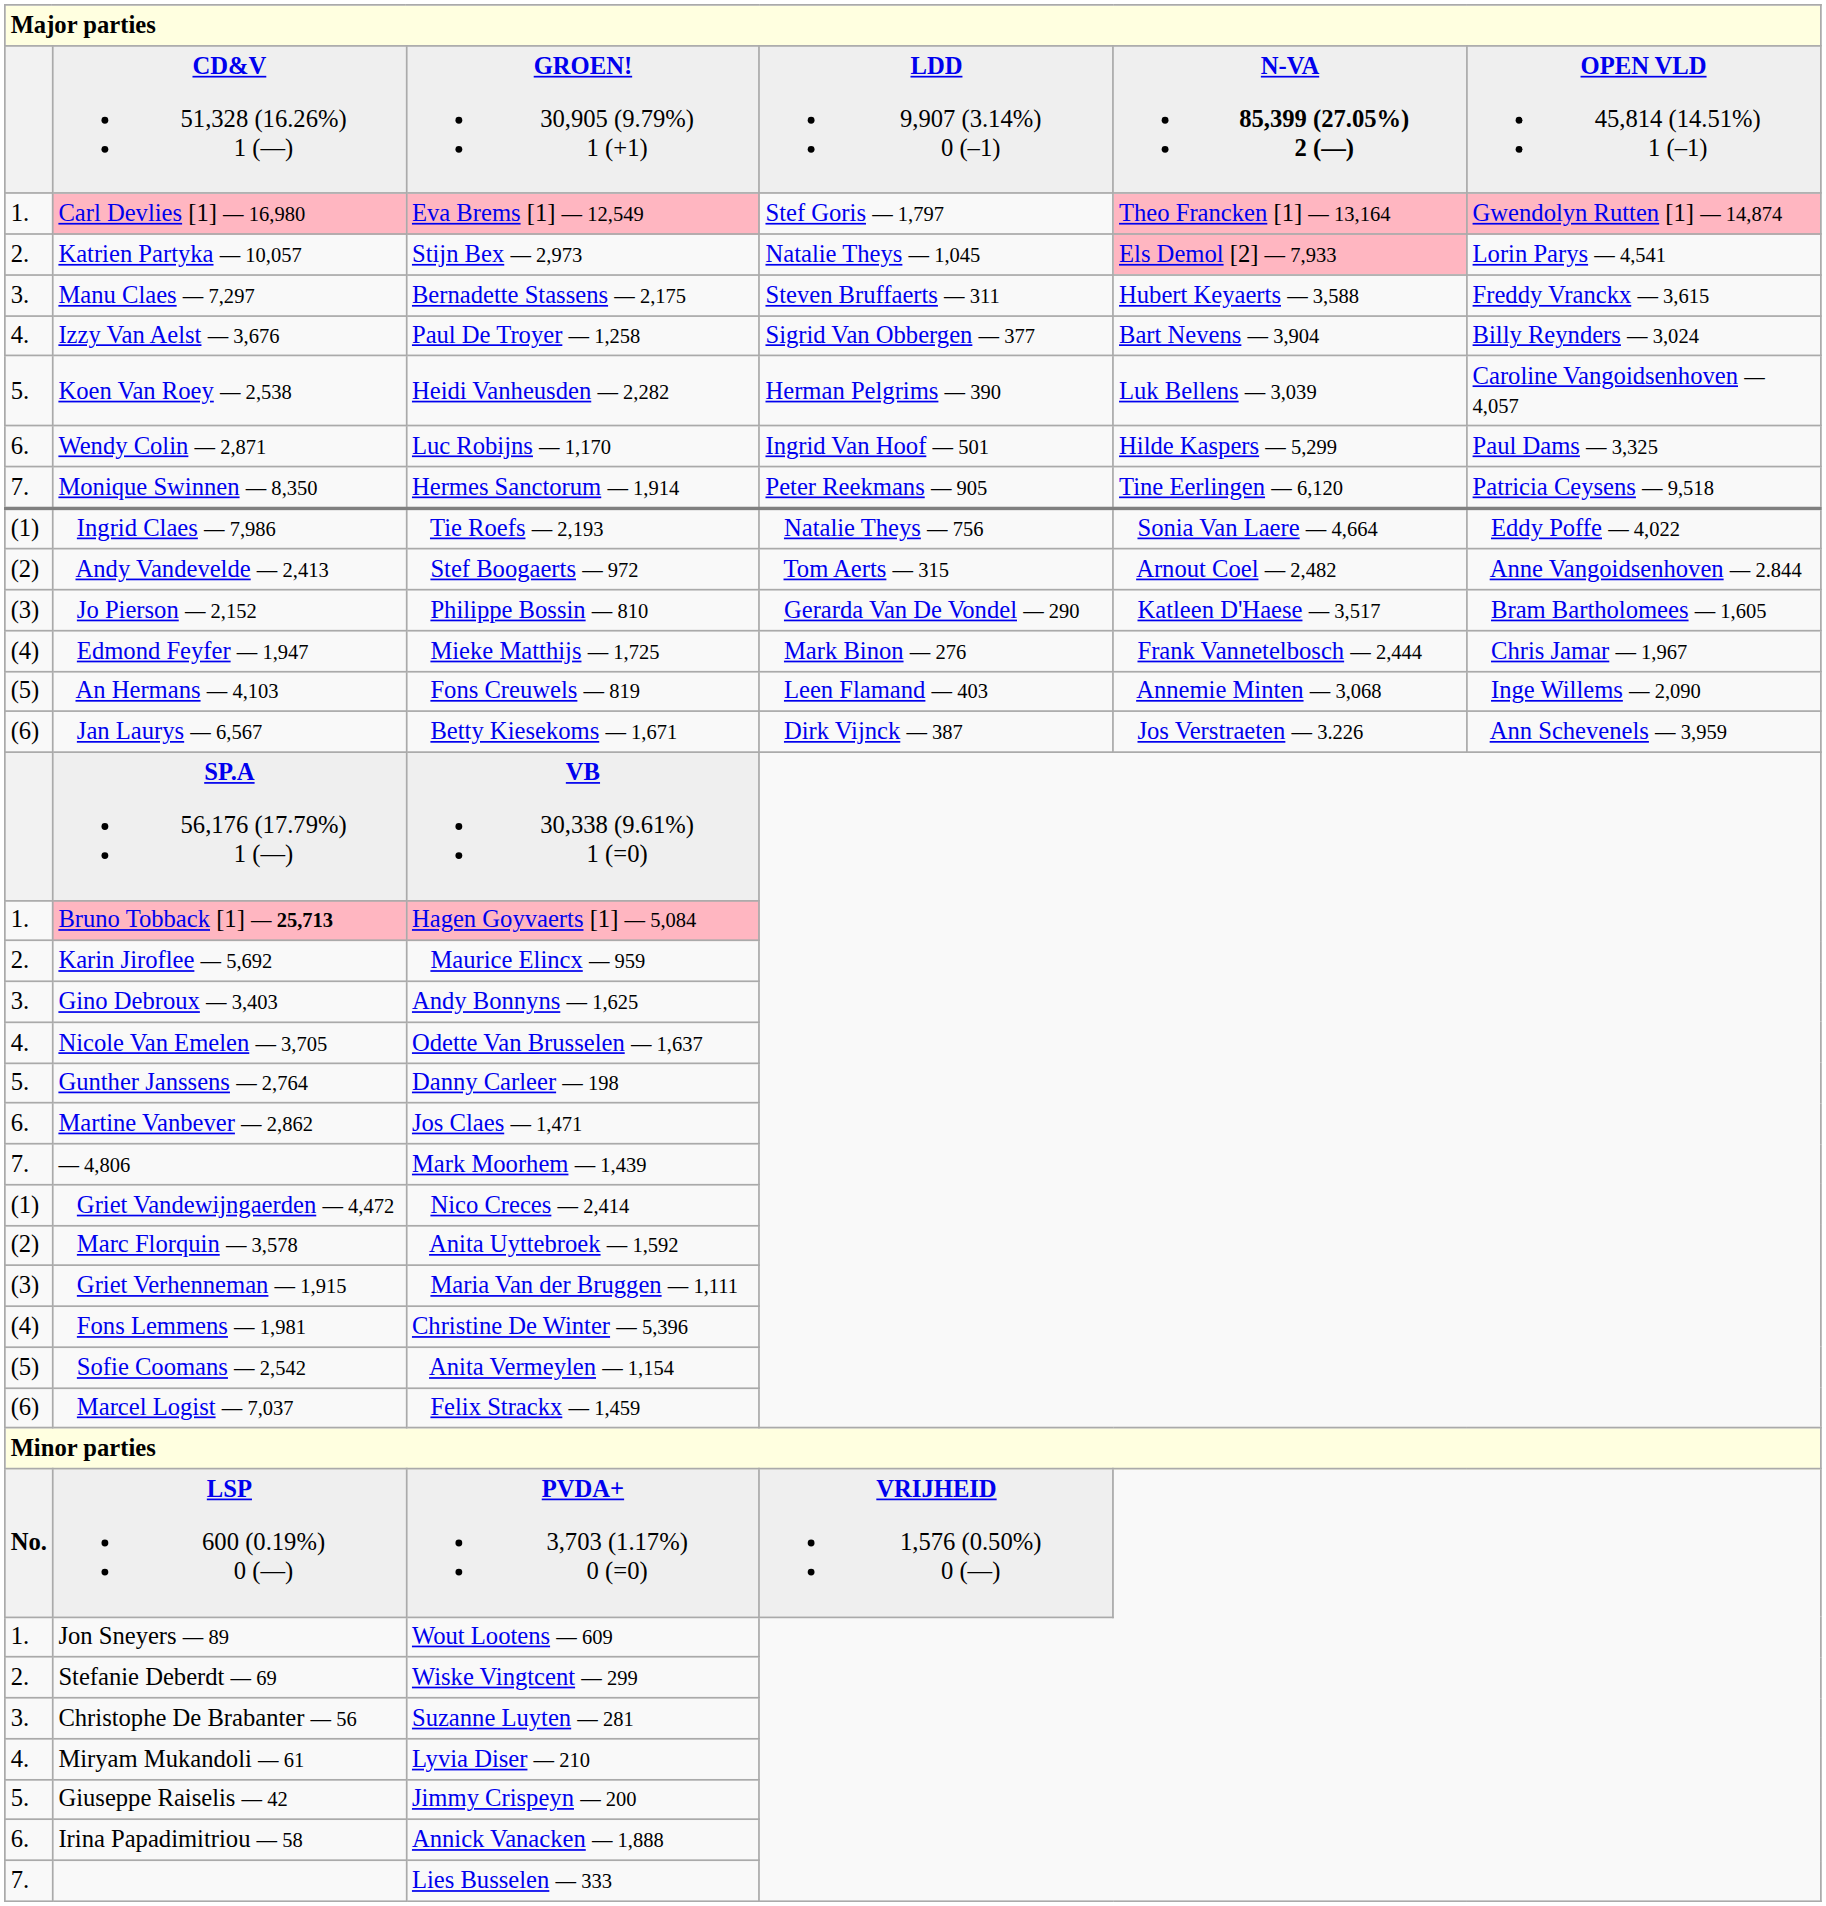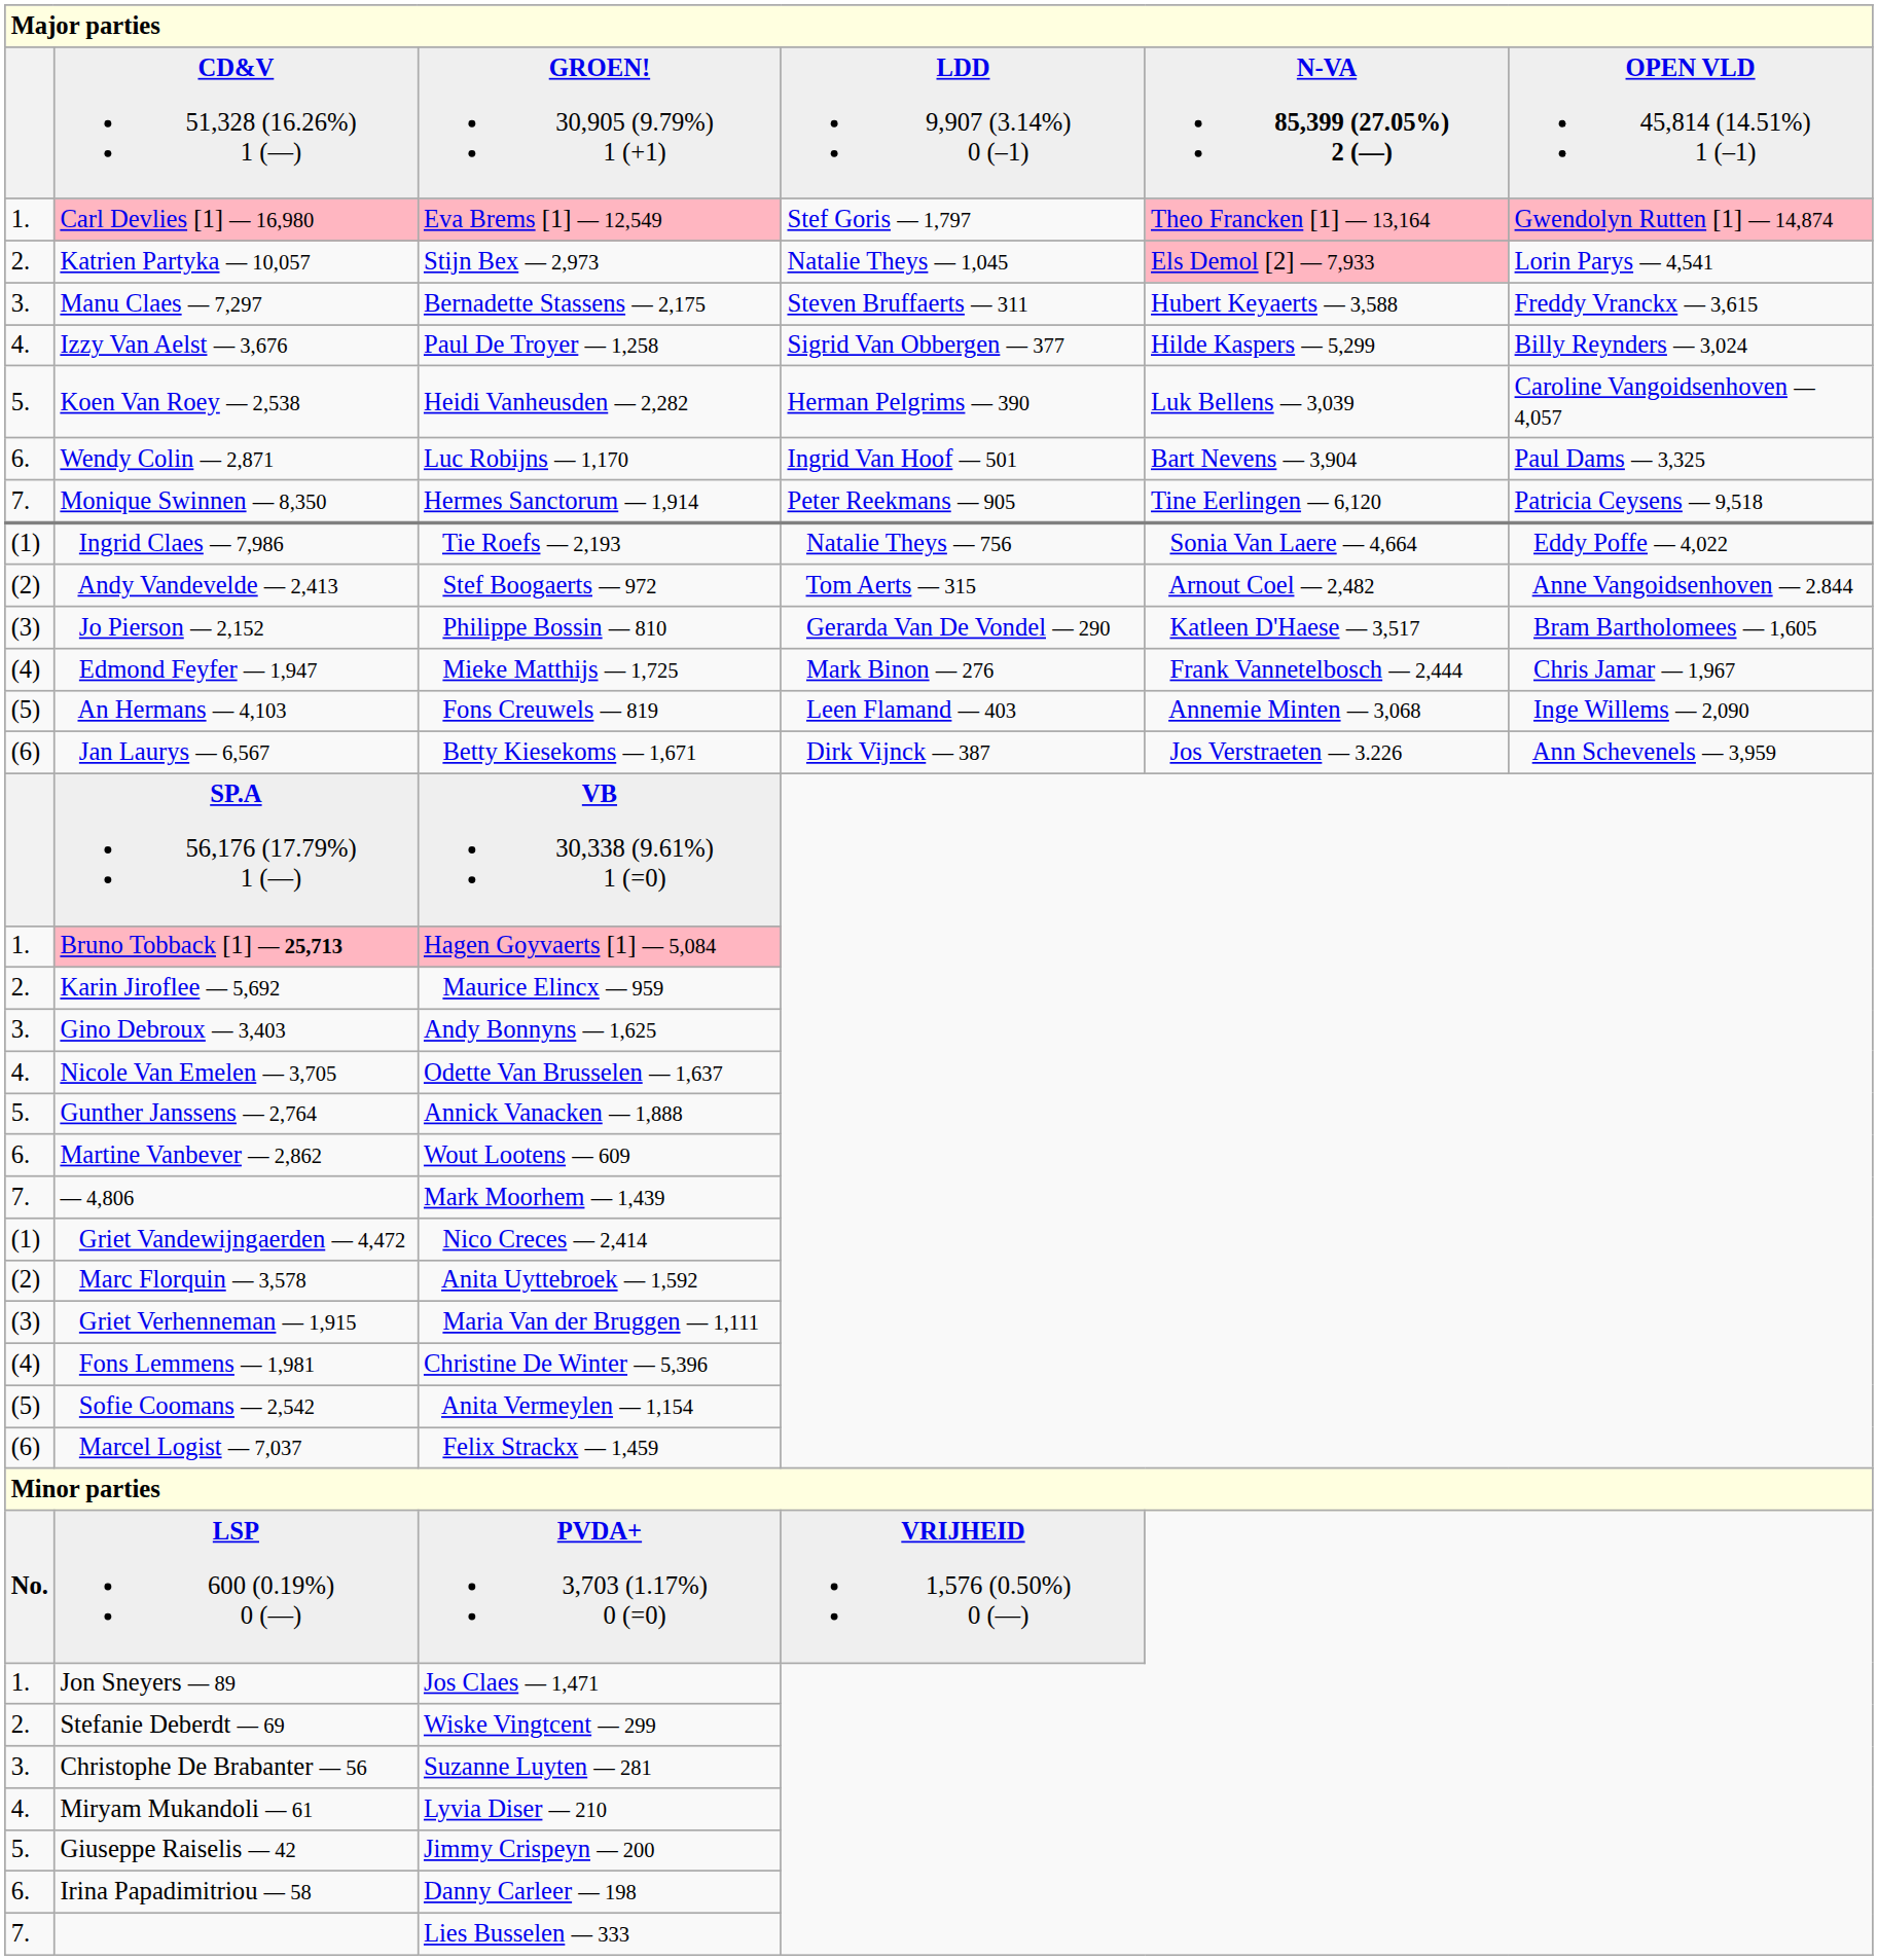 <table class="wikitable" style=text-align:left;font-size:90%>
 <tr>
 <td bgcolor=lightyellow colspan=6><strong>Major parties</strong></td>
 </tr>
 <tr>
 <th></th>
 <td bgcolor=efefef width=200 align=center><strong>  <a href='#'>CD&V</a> </strong><br><ul><li>51,328 (16.26%)</li><li>1 (—)</li></ul></td>
 <td bgcolor=efefef width=200 align=center><strong>  <a href='#'>GROEN!</a></strong><br><ul><li>30,905 (9.79%)</li><li>1 (+1)</li></ul></td>
 <td bgcolor=efefef width=200 align=center><strong>  <a href='#'>LDD</a></strong><br><ul><li>9,907 (3.14%)</li><li>0 (–1)</li></ul></td>
 <td bgcolor=efefef width=200 align=center><strong>  <a href='#'>N-VA</a></strong><br><ul><li><strong>85,399 (27.05%)</strong></li><li><strong>2 (—)</strong></li></ul></td>
 <td bgcolor=efefef width=200 align=center><strong>  <a href='#'>OPEN VLD</a></strong><br><ul><li>45,814 (14.51%)</li><li>1 (–1)</li></ul></td>
 </tr>
 <tr>
 <td>1.</td>
 <td bgcolor=lightpink><a href='#'>Carl Devlies</a> [1] <small>— 16,980</small></td>
 <td bgcolor=lightpink><a href='#'>Eva Brems</a> [1] <small>— 12,549</small></td>
 <td><a href='#'>Stef Goris</a> <small>— 1,797	</small></td>
 <td bgcolor=lightpink><a href='#'>Theo Francken</a> [1] <small>— 13,164</small></td>
 <td bgcolor=lightpink><a href='#'>Gwendolyn Rutten</a> [1] <small>— 14,874</small></td>
 </tr>
 <tr>
 <td>2.</td>
 <td><a href='#'>Katrien Partyka</a> <small>— 10,057</small></td>
 <td><a href='#'>Stijn Bex</a> <small>— 2,973</small></td>
 <td><a href='#'>Natalie Theys</a> <small>— 1,045</small></td>
 <td bgcolor=lightpink><a href='#'>Els Demol</a> [2] <small>— 7,933</small></td>
 <td><a href='#'>Lorin Parys</a> <small>— 4,541</small></td>
 </tr>
 <tr>
 <td>3.</td>
 <td><a href='#'>Manu Claes</a> <small>— 7,297</small></td>
 <td><a href='#'>Bernadette Stassens</a> <small>— 2,175</small></td>
 <td><a href='#'>Steven Bruffaerts</a> <small>— 311</small></td>
 <td><a href='#'>Hubert Keyaerts</a> <small>— 3,588</small></td>
 <td><a href='#'>Freddy Vranckx</a> <small>— 3,615</small></td>
 </tr>
 <tr>
 <td>4.</td>
 <td><a href='#'>Izzy Van Aelst</a> <small>— 3,676</small></td>
 <td><a href='#'>Paul De Troyer</a> <small>— 1,258</small></td>
 <td><a href='#'>Sigrid Van Obbergen</a> <small>— 377</small></td>
-<td><a href='#'>Bart Nevens</a> <small>— 3,904</small></td>
+<td><a href='#'>Hilde Kaspers</a> <small>— 5,299</small></td>
 <td><a href='#'>Billy Reynders</a> <small>— 3,024</small></td>
 </tr>
 <tr>
 <td>5.</td>
 <td><a href='#'>Koen Van Roey</a> <small>— 2,538</small></td>
 <td><a href='#'>Heidi Vanheusden</a> <small>— 2,282</small></td>
 <td><a href='#'>Herman Pelgrims</a> <small>— 390</small></td>
 <td><a href='#'>Luk Bellens</a> <small>— 3,039</small></td>
 <td><a href='#'>Caroline Vangoidsenhoven</a> <small>— 4,057</small></td>
 </tr>
 <tr>
 <td>6.</td>
 <td><a href='#'>Wendy Colin</a> <small>— 2,871</small></td>
 <td><a href='#'>Luc Robijns</a> <small>— 1,170</small></td>
 <td><a href='#'>Ingrid Van Hoof</a> <small>— 501</small></td>
-<td><a href='#'>Hilde Kaspers</a> <small>— 5,299</small></td>
+<td><a href='#'>Bart Nevens</a> <small>— 3,904</small></td>
 <td><a href='#'>Paul Dams</a> <small>— 3,325</small></td>
 </tr>
 <tr>
 <td>7.</td>
 <td><a href='#'>Monique Swinnen</a> <small>— 8,350</small></td>
 <td><a href='#'>Hermes Sanctorum</a> <small>— 1,914</small></td>
 <td><a href='#'>Peter Reekmans</a>	<small>— 905</small></td>
 <td><a href='#'>Tine Eerlingen</a> <small>— 6,120</small></td>
 <td><a href='#'>Patricia Ceysens</a> <small>— 9,518</small></td>
 </tr>
 <tr style="border-top:2px solid gray;">
 <td>(1)</td>
 <td>   <a href='#'>Ingrid Claes</a> <small>— 7,986</small></td>
 <td>   <a href='#'>Tie Roefs</a> <small>— 2,193</small></td>
 <td>   <a href='#'>Natalie Theys</a> <small>— 756</small></td>
 <td>   <a href='#'>Sonia Van Laere</a> <small>— 4,664 	</small></td>
 <td>   <a href='#'>Eddy Poffe</a> <small>— 4,022</small></td>
 </tr>
 <tr>
 <td>(2)</td>
 <td>   <a href='#'>Andy Vandevelde</a> <small>— 2,413</small></td>
 <td>   <a href='#'>Stef Boogaerts</a> <small>— 972</small></td>
 <td>   <a href='#'>Tom Aerts</a> <small>— 315</small></td>
 <td>   <a href='#'>Arnout Coel</a> <small>— 2,482</small></td>
 <td>   <a href='#'>Anne Vangoidsenhoven</a> <small>— 2.844</small></td>
 </tr>
 <tr>
 <td>(3)</td>
 <td>   <a href='#'>Jo Pierson</a> <small>— 2,152</small></td>
 <td>   <a href='#'>Philippe Bossin</a> <small>— 810</small></td>
 <td>   <a href='#'>Gerarda Van De Vondel</a> <small>— 290</small></td>
 <td>   <a href='#'>Katleen D'Haese</a> <small>— 3,517</small></td>
 <td>   <a href='#'>Bram Bartholomees</a> <small>— 1,605</small></td>
 </tr>
 <tr>
 <td>(4)</td>
 <td>   <a href='#'>Edmond Feyfer</a> <small>— 1,947</small></td>
 <td>   <a href='#'>Mieke Matthijs</a> <small>— 1,725</small></td>
 <td>   <a href='#'>Mark Binon</a> <small>— 276</small></td>
 <td>   <a href='#'>Frank Vannetelbosch</a> <small>— 2,444</small></td>
 <td>   <a href='#'>Chris Jamar</a> <small>— 1,967</small></td>
 </tr>
 <tr>
 <td>(5)</td>
 <td>   <a href='#'>An Hermans</a> <small>— 4,103</small></td>
 <td>   <a href='#'>Fons Creuwels</a> <small>— 819</small></td>
 <td>   <a href='#'>Leen Flamand</a> <small>— 403 	</small></td>
 <td>   <a href='#'>Annemie Minten</a> <small>— 3,068</small></td>
 <td>   <a href='#'>Inge Willems</a> <small>— 2,090</small></td>
 </tr>
 <tr>
 <td>(6)</td>
 <td>   <a href='#'>Jan Laurys</a> <small>— 6,567</small></td>
 <td>   <a href='#'>Betty Kiesekoms</a> <small>— 1,671</small></td>
 <td>   <a href='#'>Dirk Vijnck</a> <small>— 387</small></td>
 <td>   <a href='#'>Jos Verstraeten</a> <small>— 3.226</small></td>
 <td>   <a href='#'>Ann Schevenels</a> <small>— 3,959</small></td>
 </tr>
 <tr>
 <th></th>
 <td bgcolor=efefef width=200 align=center><strong> <a href='#'>SP.A</a> </strong><br><ul><li>56,176 (17.79%)</li><li>1 (—)</li></ul></td>
 <td bgcolor=efefef width=200 align=center><strong> <a href='#'>VB</a></strong><br><ul><li>30,338 (9.61%)</li><li>1 (=0)</li></ul></td>
 </tr>
 <tr>
 <td>1.</td>
 <td bgcolor=lightpink><a href='#'>Bruno Tobback</a> [1] <small>— <strong>25,713</strong></small></td>
 <td bgcolor=lightpink><a href='#'>Hagen Goyvaerts</a> [1] <small>— 5,084</small></td>
 </tr>
 <tr>
 <td>2.</td>
 <td><a href='#'>Karin Jiroflee</a> <small>— 5,692</small></td>
 <td>   <a href='#'>Maurice Elincx</a> <small>— 959</small></td>
 </tr>
 <tr>
 <td>3.</td>
 <td><a href='#'>Gino Debroux</a> <small>— 3,403</small></td>
 <td><a href='#'>Andy Bonnyns</a> <small>— 1,625</small></td>
 </tr>
 <tr>
 <td>4.</td>
 <td><a href='#'>Nicole Van Emelen</a> <small>— 3,705</small></td>
 <td><a href='#'>Odette Van Brusselen</a> <small>— 1,637</small></td>
 </tr>
 <tr>
 <td>5.</td>
 <td><a href='#'>Gunther Janssens</a> <small>— 2,764</small></td>
-<td><a href='#'>Danny Carleer</a> <small>— 198</small></td>
+<td><a href='#'>Annick Vanacken</a> <small>— 1,888</small></td>
 </tr>
 <tr>
 <td>6.</td>
 <td><a href='#'>Martine Vanbever</a> <small>— 2,862</small></td>
-<td><a href='#'>Jos Claes</a> <small>— 1,471</small></td>
+<td><a href='#'>Wout Lootens</a> <small>— 609</small></td>
 </tr>
 <tr>
 <td>7.</td>
 <td> <small>— 4,806</small></td>
 <td><a href='#'>Mark Moorhem</a> <small>— 1,439</small></td>
 </tr>
 <tr>
 <td>(1)</td>
 <td>   <a href='#'>Griet Vandewijngaerden</a> <small>— 4,472</small></td>
 <td>   <a href='#'>Nico Creces</a> <small>— 2,414</small></td>
 </tr>
 <tr>
 <td>(2)</td>
 <td>   <a href='#'>Marc Florquin</a> <small>— 3,578</small></td>
 <td>   <a href='#'>Anita Uyttebroek</a> <small>— 1,592</small></td>
 </tr>
 <tr>
 <td>(3)</td>
 <td>   <a href='#'>Griet Verhenneman</a> <small>— 1,915</small></td>
 <td>   <a href='#'>Maria Van der Bruggen</a> <small>— 1,111</small></td>
 </tr>
 <tr>
 <td>(4)</td>
 <td>   <a href='#'>Fons Lemmens</a> <small>— 1,981</small></td>
 <td><a href='#'>Christine De Winter</a> <small>— 5,396</small></td>
 </tr>
 <tr>
 <td>(5)</td>
 <td>   <a href='#'>Sofie Coomans</a> <small>— 2,542</small></td>
 <td>   <a href='#'>Anita Vermeylen</a> <small>— 1,154</small></td>
 </tr>
 <tr>
 <td>(6)</td>
 <td>   <a href='#'>Marcel Logist</a> <small>— 7,037</small></td>
 <td>   <a href='#'>Felix Strackx</a> <small>— 1,459</small></td>
 </tr>
 <tr>
 <td bgcolor=lightyellow colspan=6><strong>Minor parties</strong></td>
 </tr>
 <tr>
 <th>No.</th>
 <td bgcolor=efefef width=200 align=center><strong>  <a href='#'>LSP</a> </strong><br><ul><li>600 (0.19%)</li><li>0 (—)</li></ul></td>
 <td bgcolor=efefef width=200 align=center><strong>  <a href='#'>PVDA+</a> </strong><br><ul><li>3,703 (1.17%)</li><li>0 (=0)</li></ul></td>
 <td bgcolor=efefef width=200 align=center><strong>  <a href='#'>VRIJHEID</a> </strong><br><ul><li>1,576 (0.50%)</li><li>0 (—)</li></ul></td>
 </tr>
 <tr>
 <td>1.</td>
 <td>Jon Sneyers <small>— 89</small></td>
-<td><a href='#'>Wout Lootens</a> <small>— 609</small></td>
+<td><a href='#'>Jos Claes</a> <small>— 1,471</small></td>
 </tr>
 <tr>
 <td>2.</td>
 <td>Stefanie Deberdt <small>— 69</small></td>
 <td><a href='#'>Wiske Vingtcent</a> <small>— 299</small></td>
 </tr>
 <tr>
 <td>3.</td>
 <td>Christophe De Brabanter <small>— 56</small></td>
 <td><a href='#'>Suzanne Luyten</a> <small>— 281</small></td>
 </tr>
 <tr>
 <td>4.</td>
 <td>Miryam Mukandoli <small>— 61</small></td>
 <td><a href='#'>Lyvia Diser</a> <small>— 210</small></td>
 </tr>
 <tr>
 <td>5.</td>
 <td>Giuseppe Raiselis <small>— 42</small></td>
 <td><a href='#'>Jimmy Crispeyn</a> <small>— 200</small></td>
 </tr>
 <tr>
 <td>6.</td>
 <td>Irina Papadimitriou <small>— 58</small></td>
-<td><a href='#'>Annick Vanacken</a> <small>— 1,888</small></td>
+<td><a href='#'>Danny Carleer</a> <small>— 198</small></td>
 </tr>
 <tr>
 <td>7.</td>
 <td></td>
 <td><a href='#'>Lies Busselen</a> <small>— 333</small></td>
 </tr>
 </table>
